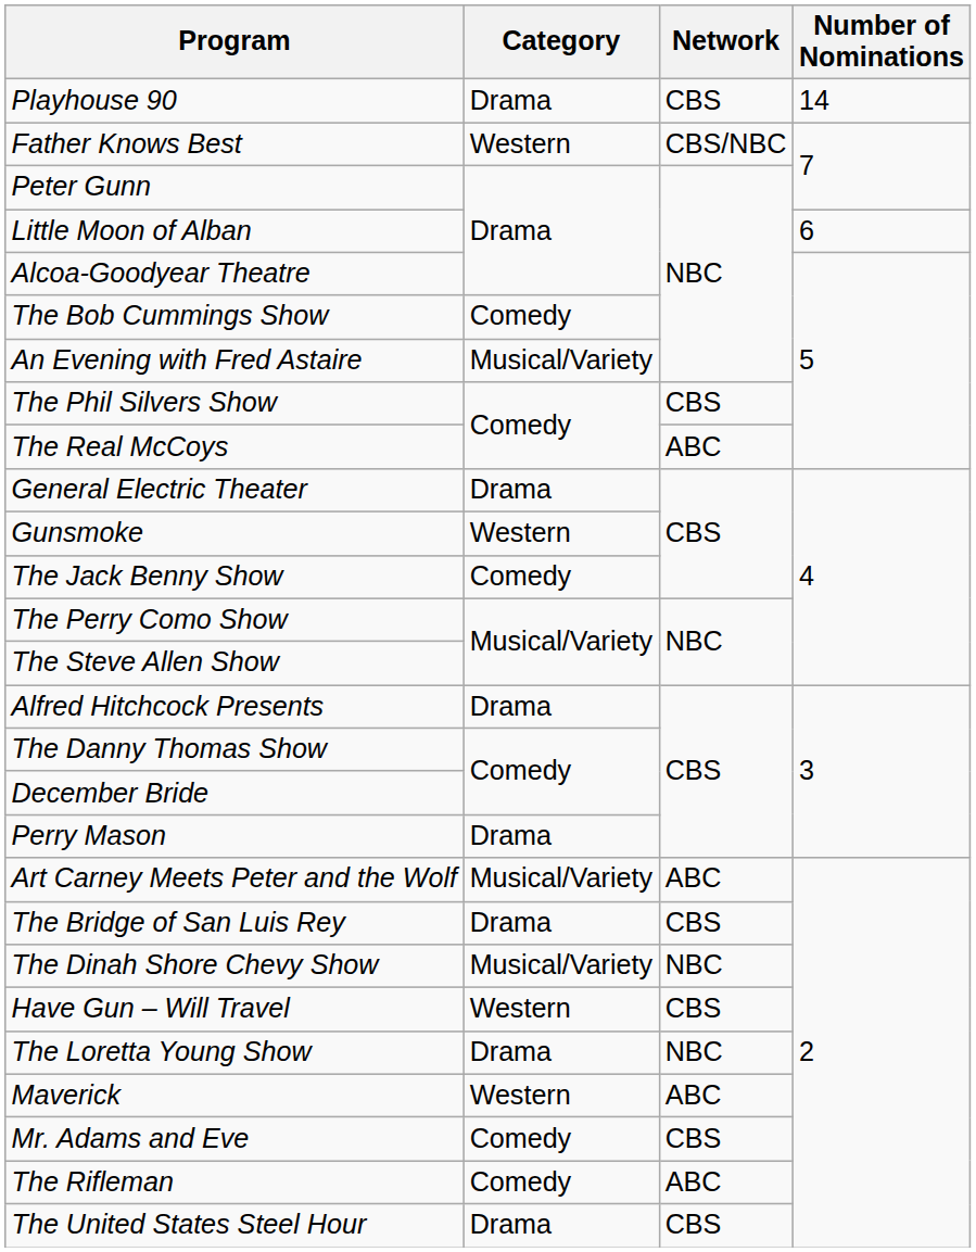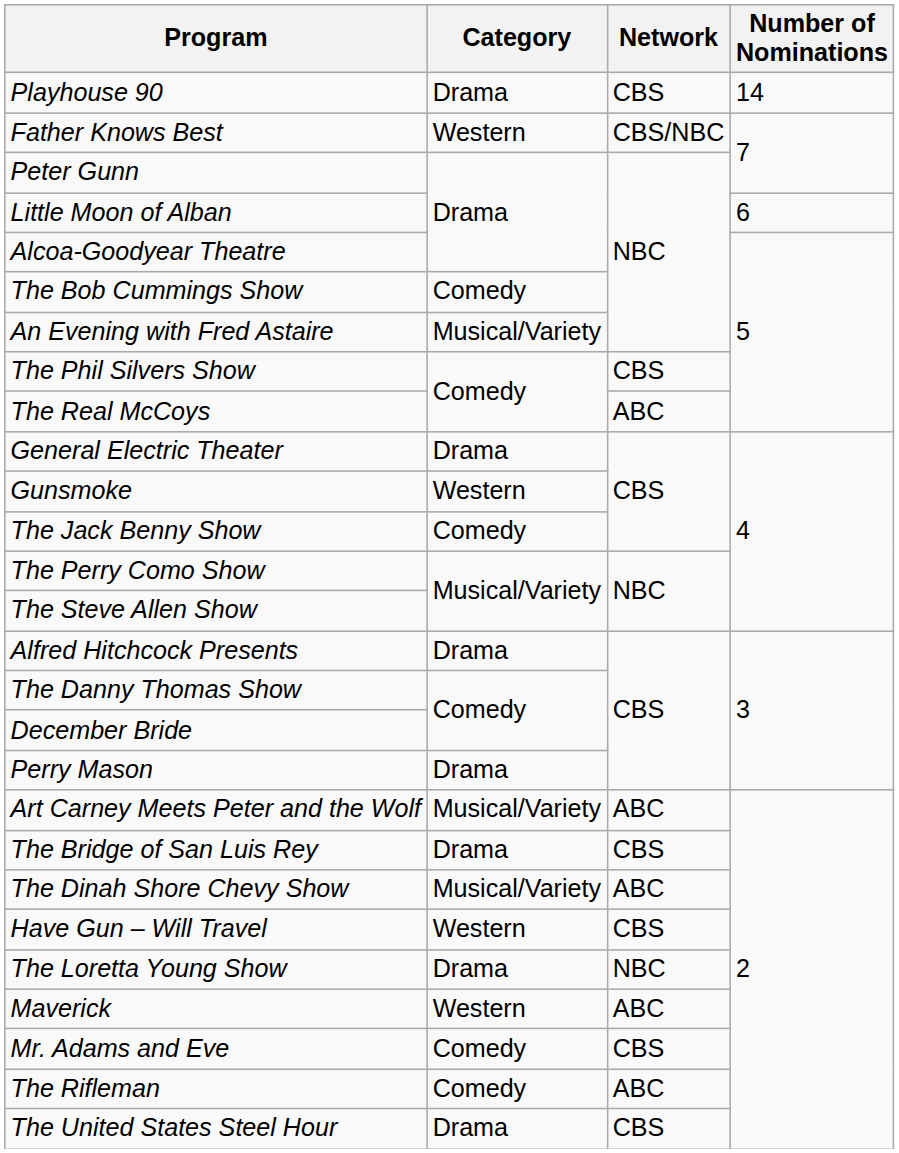 <table class="wikitable">
 <tr>
 <th>Program</th>
 <th>Category</th>
 <th>Network</th>
 <th>Number of<br>Nominations</th>
 </tr>
 <tr>
 <td><em>Playhouse 90</em></td>
 <td>Drama</td>
 <td>CBS</td>
 <td>14</td>
 </tr>
 <tr>
 <td><em>Father Knows Best</em></td>
 <td>Western</td>
 <td>CBS/NBC</td>
 <td rowspan="2">7</td>
 </tr>
 <tr>
 <td><em>Peter Gunn</em></td>
 <td rowspan="3">Drama</td>
 <td rowspan="5">NBC</td>
 </tr>
 <tr>
 <td><em>Little Moon of Alban</em></td>
 <td>6</td>
 </tr>
 <tr>
 <td><em>Alcoa-Goodyear Theatre</em></td>
 <td rowspan="5">5</td>
 </tr>
 <tr>
 <td><em>The Bob Cummings Show</em></td>
 <td>Comedy</td>
 </tr>
 <tr>
 <td><em>An Evening with Fred Astaire</em></td>
 <td>Musical/Variety</td>
 </tr>
 <tr>
 <td><em>The Phil Silvers Show</em></td>
 <td rowspan="2">Comedy</td>
 <td>CBS</td>
 </tr>
 <tr>
 <td><em>The Real McCoys</em></td>
 <td>ABC</td>
 </tr>
 <tr>
 <td><em>General Electric Theater</em></td>
 <td>Drama</td>
 <td rowspan="3">CBS</td>
 <td rowspan="5">4</td>
 </tr>
 <tr>
 <td><em>Gunsmoke</em></td>
 <td>Western</td>
 </tr>
 <tr>
 <td><em>The Jack Benny Show</em></td>
 <td>Comedy</td>
 </tr>
 <tr>
 <td><em>The Perry Como Show</em></td>
 <td rowspan="2">Musical/Variety</td>
 <td rowspan="2">NBC</td>
 </tr>
 <tr>
 <td><em>The Steve Allen Show</em></td>
 </tr>
 <tr>
 <td><em>Alfred Hitchcock Presents</em></td>
 <td>Drama</td>
 <td rowspan="4">CBS</td>
 <td rowspan="4">3</td>
 </tr>
 <tr>
 <td><em>The Danny Thomas Show</em></td>
 <td rowspan="2">Comedy</td>
 </tr>
 <tr>
 <td><em>December Bride</em></td>
 </tr>
 <tr>
 <td><em>Perry Mason</em></td>
 <td>Drama</td>
 </tr>
 <tr>
 <td><em>Art Carney Meets Peter and the Wolf</em></td>
 <td>Musical/Variety</td>
 <td>ABC</td>
 <td rowspan="9">2</td>
 </tr>
 <tr>
 <td><em>The Bridge of San Luis Rey</em></td>
 <td>Drama</td>
 <td>CBS</td>
 </tr>
 <tr>
 <td><em>The Dinah Shore Chevy Show</em></td>
 <td>Musical/Variety</td>
-<td>NBC</td>
+<td>ABC</td>
 </tr>
 <tr>
 <td><em>Have Gun – Will Travel</em></td>
 <td>Western</td>
 <td>CBS</td>
 </tr>
 <tr>
 <td><em>The Loretta Young Show</em></td>
 <td>Drama</td>
 <td>NBC</td>
 </tr>
 <tr>
 <td><em>Maverick</em></td>
 <td>Western</td>
 <td>ABC</td>
 </tr>
 <tr>
 <td><em>Mr. Adams and Eve</em></td>
 <td>Comedy</td>
 <td>CBS</td>
 </tr>
 <tr>
 <td><em>The Rifleman</em></td>
 <td>Comedy</td>
 <td>ABC</td>
 </tr>
 <tr>
 <td><em>The United States Steel Hour</em></td>
 <td>Drama</td>
 <td>CBS</td>
 </tr>
 </table>
